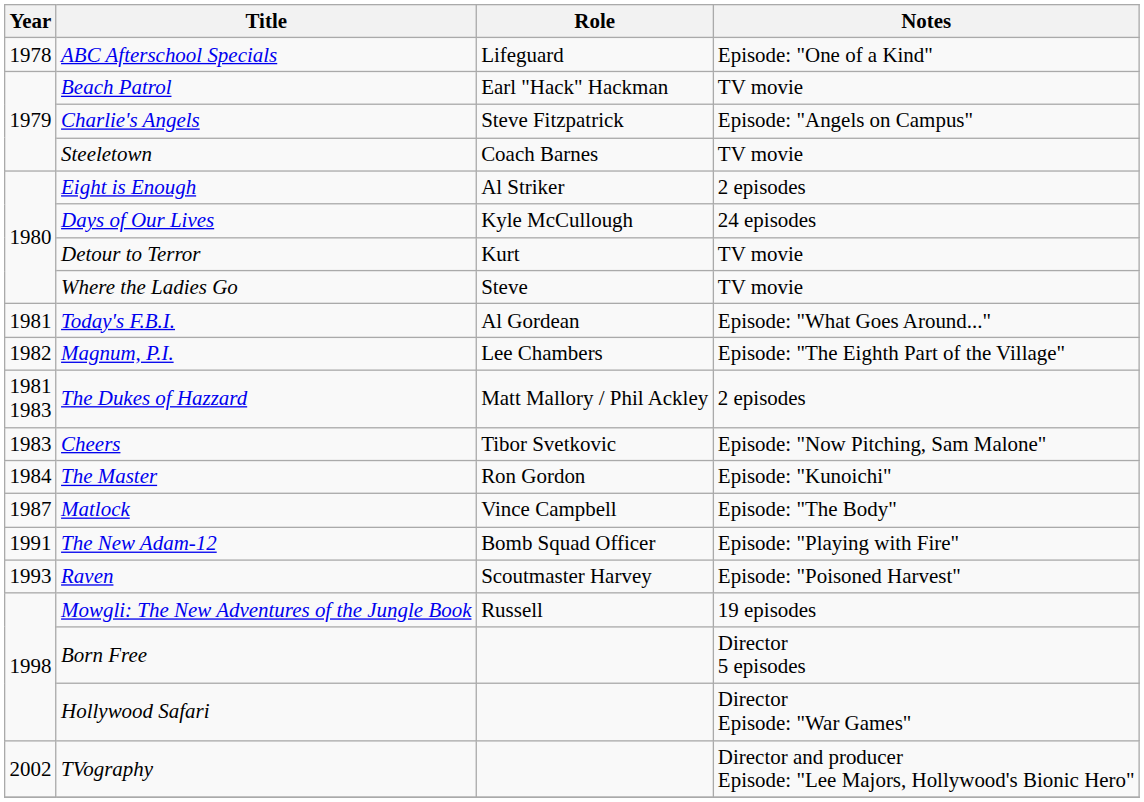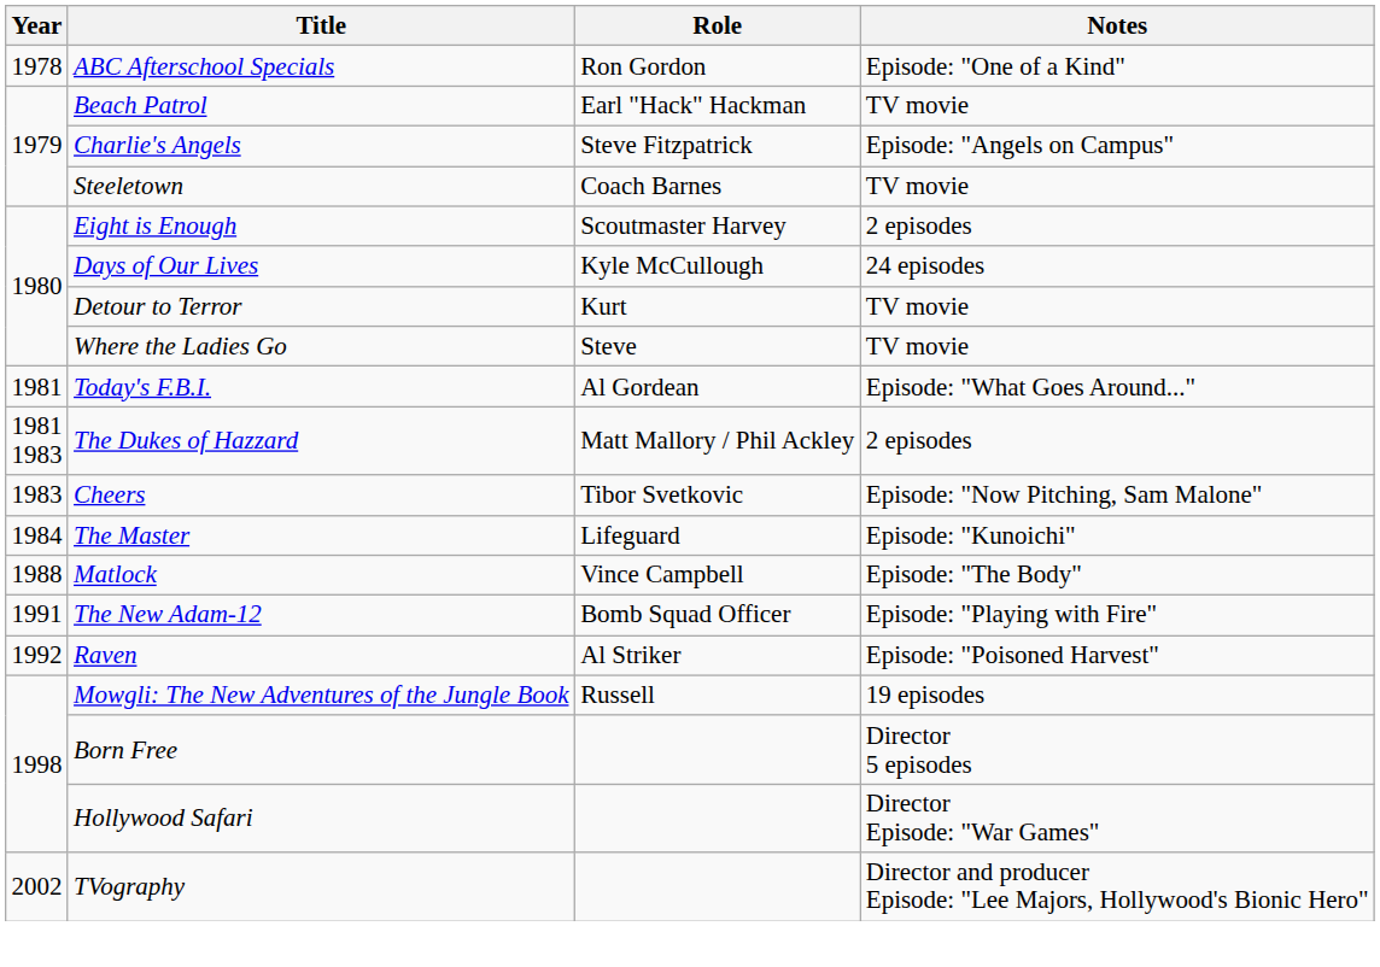 <table class="wikitable sortable">
 <tr>
 <th>Year</th>
 <th>Title</th>
 <th>Role</th>
 <th class="unsortable">Notes</th>
 </tr>
 <tr>
 <td>1978</td>
 <td><em><a href='#'>ABC Afterschool Specials</a></em></td>
-<td>Lifeguard</td>
+<td>Ron Gordon</td>
 <td>Episode: "One of a Kind"</td>
 </tr>
 <tr>
 <td rowspan="3">1979</td>
 <td><em><a href='#'>Beach Patrol</a></em></td>
 <td>Earl "Hack" Hackman</td>
 <td>TV movie</td>
 </tr>
 <tr>
 <td><em><a href='#'>Charlie's Angels</a></em></td>
 <td>Steve Fitzpatrick</td>
 <td>Episode: "Angels on Campus"</td>
 </tr>
 <tr>
 <td><em>Steeletown</em></td>
 <td>Coach Barnes</td>
 <td>TV movie</td>
 </tr>
 <tr>
 <td rowspan="4">1980</td>
 <td><em><a href='#'>Eight is Enough</a></em></td>
-<td>Al Striker</td>
+<td>Scoutmaster Harvey</td>
 <td>2 episodes</td>
 </tr>
 <tr>
 <td><em><a href='#'>Days of Our Lives</a></em></td>
 <td>Kyle McCullough</td>
 <td>24 episodes</td>
 </tr>
 <tr>
 <td><em>Detour to Terror</em></td>
 <td>Kurt</td>
 <td>TV movie</td>
 </tr>
 <tr>
 <td><em>Where the Ladies Go</em></td>
 <td>Steve</td>
 <td>TV movie</td>
 </tr>
 <tr>
 <td>1981</td>
 <td><em><a href='#'>Today's F.B.I.</a></em></td>
 <td>Al Gordean</td>
 <td>Episode: "What Goes Around..."</td>
 </tr>
 <tr>
-<td>1982</td>
-<td><em><a href='#'>Magnum, P.I.</a></em></td>
-<td>Lee Chambers</td>
-<td>Episode: "The Eighth Part of the Village"</td>
-</tr>
-<tr>
 <td>1981<br>1983</td>
 <td><em><a href='#'>The Dukes of Hazzard</a></em></td>
 <td>Matt Mallory / Phil Ackley</td>
 <td>2 episodes</td>
 </tr>
 <tr>
 <td>1983</td>
 <td><em><a href='#'>Cheers</a></em></td>
 <td>Tibor Svetkovic</td>
 <td>Episode: "Now Pitching, Sam Malone"</td>
 </tr>
 <tr>
 <td>1984</td>
 <td><em><a href='#'>The Master</a></em></td>
-<td>Ron Gordon</td>
+<td>Lifeguard</td>
 <td>Episode: "Kunoichi"</td>
 </tr>
 <tr>
-<td>1987</td>
+<td>1988</td>
 <td><em><a href='#'>Matlock</a></em></td>
 <td>Vince Campbell</td>
 <td>Episode: "The Body"</td>
 </tr>
 <tr>
 <td>1991</td>
 <td><em><a href='#'>The New Adam-12</a></em></td>
 <td>Bomb Squad Officer</td>
 <td>Episode: "Playing with Fire"</td>
 </tr>
 <tr>
-<td>1993</td>
+<td>1992</td>
 <td><em><a href='#'>Raven</a></em></td>
-<td>Scoutmaster Harvey</td>
+<td>Al Striker</td>
 <td>Episode: "Poisoned Harvest"</td>
 </tr>
 <tr>
 <td rowspan="3">1998</td>
 <td><em><a href='#'>Mowgli: The New Adventures of the Jungle Book</a></em></td>
 <td>Russell</td>
 <td>19 episodes</td>
 </tr>
 <tr>
 <td><em>Born Free</em></td>
 <td></td>
 <td>Director<br>5 episodes</td>
 </tr>
 <tr>
 <td><em>Hollywood Safari</em></td>
 <td></td>
 <td>Director<br>Episode: "War Games"</td>
 </tr>
 <tr>
 <td>2002</td>
 <td><em>TVography</em></td>
 <td></td>
 <td>Director and producer<br>Episode: "Lee Majors, Hollywood's Bionic Hero"</td>
 </tr>
 <tr>
 </tr>
 </table>
